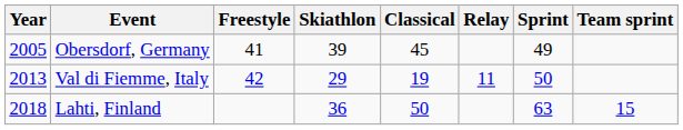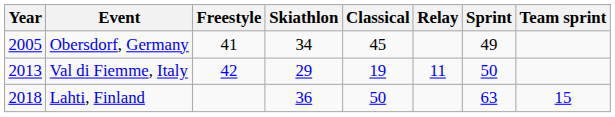 <table class="wikitable sortable" style="text-align:center;">
 <tr>
 <th>Year</th>
 <th>Event</th>
 <th>Freestyle</th>
 <th>Skiathlon</th>
 <th>Classical</th>
 <th>Relay</th>
 <th>Sprint</th>
 <th>Team sprint</th>
 </tr>
 <tr>
 <td><a href='#'>2005</a></td>
 <td style="text-align:left;"> <a href='#'>Obersdorf</a>, <a href='#'>Germany</a></td>
 <td>41</td>
-<td>39</td>
+<td>34</td>
 <td>45</td>
 <td></td>
 <td>49</td>
 <td></td>
 </tr>
 <tr>
 <td><a href='#'>2013</a></td>
 <td style="text-align:left;"> <a href='#'>Val di Fiemme</a>, <a href='#'>Italy</a></td>
 <td><a href='#'>42</a></td>
 <td><a href='#'>29</a></td>
 <td><a href='#'>19</a></td>
 <td><a href='#'>11</a></td>
 <td><a href='#'>50</a></td>
 <td></td>
 </tr>
 <tr>
 <td><a href='#'>2018</a></td>
 <td style="text-align:left;"> <a href='#'>Lahti</a>, <a href='#'>Finland</a></td>
 <td></td>
 <td><a href='#'>36</a></td>
 <td><a href='#'>50</a></td>
 <td></td>
 <td><a href='#'>63</a></td>
 <td><a href='#'>15</a></td>
 </tr>
 </table>
